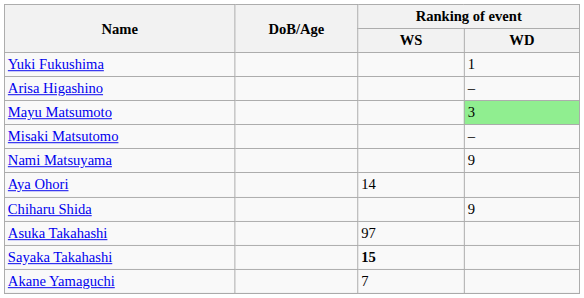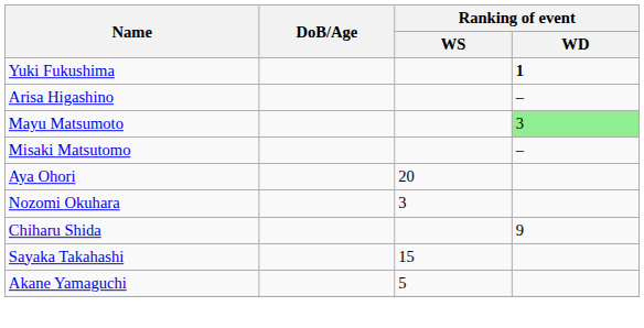 <table class="wikitable"  style="width:600px; font-size:95%;">
 <tr>
 <th align="left" rowspan="2">Name</th>
 <th align="left" rowspan="2">DoB/Age</th>
 <th align="center" colspan="2">Ranking of event</th>
 </tr>
 <tr>
 <th align="center">WS</th>
 <th align="center">WD</th>
 </tr>
 <tr>
 <td align="left"><a href='#'>Yuki Fukushima</a></td>
 <td align="left"></td>
 <td></td>
-<td>1</td>
+<td><strong>1</strong></td>
 </tr>
 <tr>
 <td align="left"><a href='#'>Arisa Higashino</a></td>
 <td align="left"></td>
 <td></td>
 <td>–</td>
 </tr>
 <tr>
 <td align="left"><a href='#'>Mayu Matsumoto</a></td>
 <td align="left"></td>
 <td></td>
 <td style="background: lightgreen;">3</td>
 </tr>
 <tr>
 <td align="left"><a href='#'>Misaki Matsutomo</a></td>
 <td align="left"></td>
 <td></td>
 <td>–</td>
 </tr>
 <tr>
-<td align="left"><a href='#'>Nami Matsuyama</a></td>
+<td align="left"><a href='#'>Aya Ohori</a></td>
 <td align="left"></td>
+<td>20</td>
 <td></td>
-<td>9</td>
 </tr>
 <tr>
-<td align="left"><a href='#'>Aya Ohori</a></td>
+<td align="left"><a href='#'>Nozomi Okuhara</a></td>
 <td align="left"></td>
-<td>14</td>
+<td>3</td>
 <td></td>
 </tr>
 <tr>
 <td align="left"><a href='#'>Chiharu Shida</a></td>
 <td align="left"></td>
 <td></td>
 <td>9</td>
 </tr>
 <tr>
-<td align="left"><a href='#'>Asuka Takahashi</a></td>
-<td align="left"></td>
-<td>97</td>
-<td></td>
-</tr>
-<tr>
 <td align="left"><a href='#'>Sayaka Takahashi</a></td>
 <td align="left"></td>
-<td><strong>15</strong></td>
+<td>15</td>
 <td></td>
 </tr>
 <tr>
 <td align="left"><a href='#'>Akane Yamaguchi</a></td>
 <td align="left"></td>
-<td>7</td>
+<td>5</td>
 <td></td>
 </tr>
 <tr>
 </tr>
 </table>
